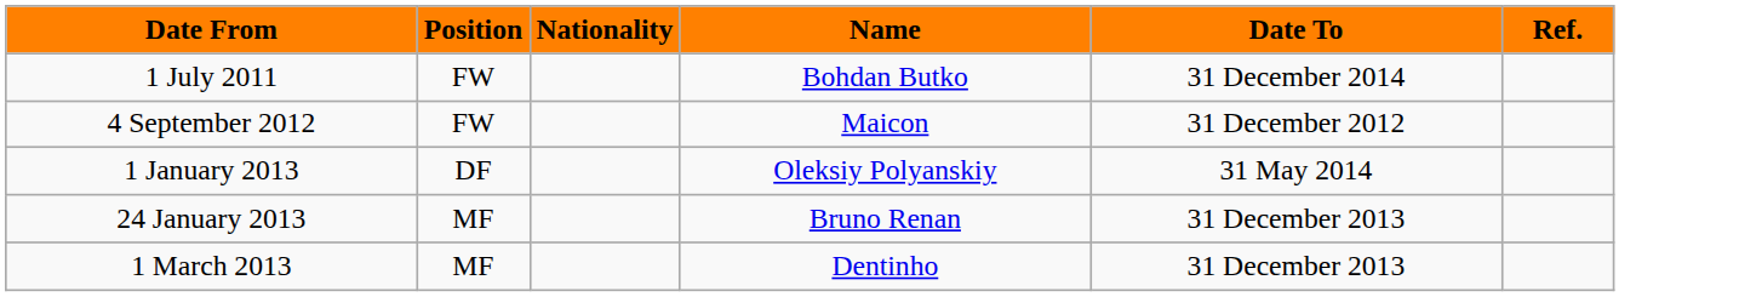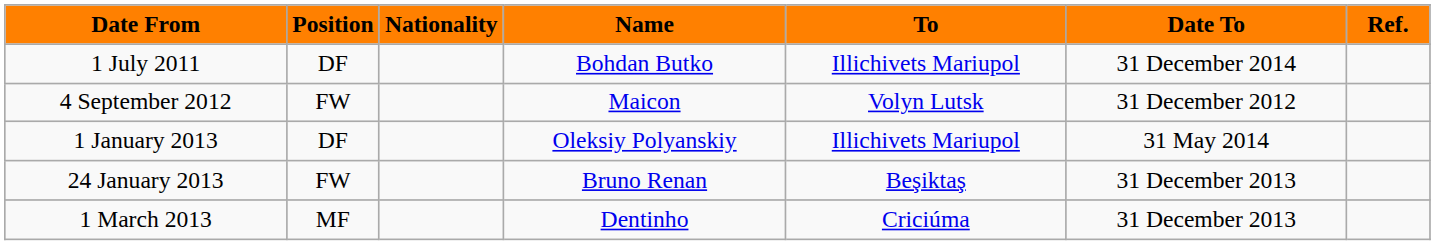 <table class="wikitable" style="text-align:center; font-size:90%; ">
 <tr>
 <th style="background:#FF8000; color:black; width:200px;">Date From</th>
 <th style="background:#FF8000; color:black; width:50px;">Position</th>
 <th style="background:#FF8000; color:black; width:50px;">Nationality</th>
 <th style="background:#FF8000; color:black; width:200px;">Name</th>
+<th style="background:#FF8000; color:black; width:200px;">To</th>
 <th style="background:#FF8000; color:black; width:200px;">Date To</th>
 <th style="background:#FF8000; color:black; width:50px;">Ref.</th>
 </tr>
 <tr>
 <td>1 July 2011</td>
-<td>FW</td>
+<td>DF</td>
 <td></td>
 <td><a href='#'>Bohdan Butko</a></td>
+<td><a href='#'>Illichivets Mariupol</a></td>
 <td>31 December 2014</td>
 <td></td>
 </tr>
 <tr>
 <td>4 September 2012</td>
 <td>FW</td>
 <td></td>
 <td><a href='#'>Maicon</a></td>
+<td><a href='#'>Volyn Lutsk</a></td>
 <td>31 December 2012</td>
 <td></td>
 </tr>
 <tr>
 <td>1 January 2013</td>
 <td>DF</td>
 <td></td>
 <td><a href='#'>Oleksiy Polyanskiy</a></td>
+<td><a href='#'>Illichivets Mariupol</a></td>
 <td>31 May 2014</td>
 <td></td>
 </tr>
 <tr>
 <td>24 January 2013</td>
-<td>MF</td>
+<td>FW</td>
 <td></td>
 <td><a href='#'>Bruno Renan</a></td>
+<td><a href='#'>Beşiktaş</a></td>
 <td>31 December 2013</td>
 <td></td>
 </tr>
 <tr>
 <td>1 March 2013</td>
 <td>MF</td>
 <td></td>
 <td><a href='#'>Dentinho</a></td>
+<td><a href='#'>Criciúma</a></td>
 <td>31 December 2013</td>
 <td></td>
 </tr>
 </table>
